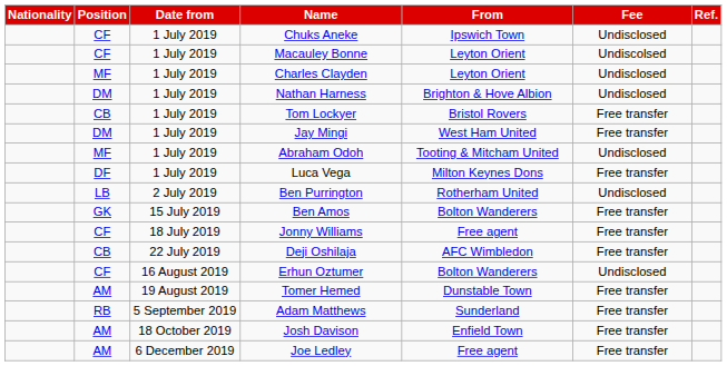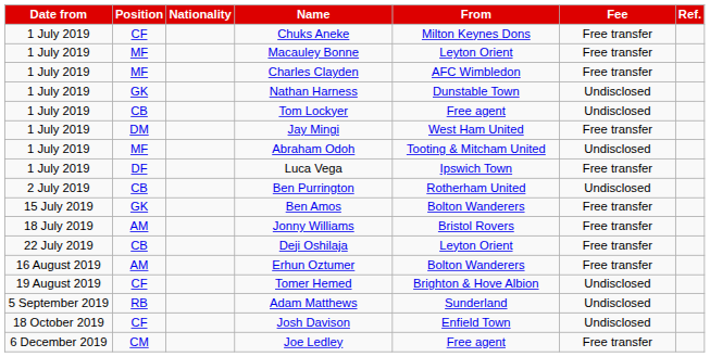 <table class="wikitable"  style="text-align:center; font-size:90%; ">
 <tr>
+<th style="background:#DD0000; color:white; width:120px;">Date from</th>
+<th style="background:#DD0000; color:white; width:50px;">Position</th>
 <th style="background:#DD0000; color:white; width:50px;">Nationality</th>
-<th style="background:#DD0000; color:white; width:50px;">Position</th>
-<th style="background:#DD0000; color:white; width:120px;">Date from</th>
 <th style="background:#DD0000; color:white; width:180px;">Name</th>
 <th style="background:#DD0000; color:white; width:190px;">From</th>
 <th style="background:#DD0000; color:white; width:130px;">Fee</th>
 <th style="background:#DD0000; color:white; width:25px;">Ref.</th>
 </tr>
 <tr>
+<td>1 July 2019</td>
+<td><a href='#'>CF</a></td>
 <td></td>
-<td><a href='#'>CF</a></td>
+<td><a href='#'>Chuks Aneke</a></td>
+<td> <a href='#'>Milton Keynes Dons</a></td>
+<td>Free transfer</td>
+<td></td>
+</tr>
+<tr>
 <td>1 July 2019</td>
-<td><a href='#'>Chuks Aneke</a></td>
-<td> <a href='#'>Ipswich Town</a></td>
+<td><a href='#'>MF</a></td>
+<td></td>
+<td><a href='#'>Macauley Bonne</a></td>
+<td> <a href='#'>Leyton Orient</a></td>
+<td>Free transfer</td>
+<td></td>
+</tr>
+<tr>
+<td>1 July 2019</td>
+<td><a href='#'>MF</a></td>
+<td></td>
+<td><a href='#'>Charles Clayden</a></td>
+<td> <a href='#'>AFC Wimbledon</a></td>
+<td>Free transfer</td>
+<td></td>
+</tr>
+<tr>
+<td>1 July 2019</td>
+<td><a href='#'>GK</a></td>
+<td></td>
+<td><a href='#'>Nathan Harness</a></td>
+<td> <a href='#'>Dunstable Town</a></td>
 <td>Undisclosed</td>
 <td></td>
 </tr>
 <tr>
+<td>1 July 2019</td>
+<td><a href='#'>CB</a></td>
 <td></td>
-<td><a href='#'>CF</a></td>
-<td>1 July 2019</td>
-<td><a href='#'>Macauley Bonne</a></td>
-<td> <a href='#'>Leyton Orient</a></td>
-<td>Undiscolsed</td>
-<td></td>
-</tr>
-<tr>
-<td></td>
-<td><a href='#'>MF</a></td>
-<td>1 July 2019</td>
-<td><a href='#'>Charles Clayden</a></td>
-<td> <a href='#'>Leyton Orient</a></td>
+<td><a href='#'>Tom Lockyer</a></td>
+<td> <a href='#'>Free agent</a></td>
 <td>Undisclosed</td>
 <td></td>
 </tr>
 <tr>
+<td>1 July 2019</td>
+<td><a href='#'>DM</a></td>
 <td></td>
-<td><a href='#'>DM</a></td>
-<td>1 July 2019</td>
-<td><a href='#'>Nathan Harness</a></td>
-<td> <a href='#'>Brighton & Hove Albion</a></td>
-<td>Undisclosed</td>
-<td></td>
-</tr>
-<tr>
-<td></td>
-<td><a href='#'>CB</a></td>
-<td>1 July 2019</td>
-<td><a href='#'>Tom Lockyer</a></td>
-<td> <a href='#'>Bristol Rovers</a></td>
-<td>Free transfer</td>
-<td></td>
-</tr>
-<tr>
-<td></td>
-<td><a href='#'>DM</a></td>
-<td>1 July 2019</td>
 <td><a href='#'>Jay Mingi</a></td>
 <td> <a href='#'>West Ham United</a></td>
 <td>Free transfer</td>
 <td></td>
 </tr>
 <tr>
+<td>1 July 2019</td>
+<td><a href='#'>MF</a></td>
 <td></td>
-<td><a href='#'>MF</a></td>
-<td>1 July 2019</td>
 <td><a href='#'>Abraham Odoh</a></td>
 <td> <a href='#'>Tooting & Mitcham United</a></td>
 <td>Undisclosed</td>
 <td></td>
 </tr>
 <tr>
+<td>1 July 2019</td>
+<td><a href='#'>DF</a></td>
 <td></td>
-<td><a href='#'>DF</a></td>
-<td>1 July 2019</td>
 <td>Luca Vega</td>
-<td> <a href='#'>Milton Keynes Dons</a></td>
+<td> <a href='#'>Ipswich Town</a></td>
 <td>Free transfer</td>
 <td></td>
 </tr>
 <tr>
+<td>2 July 2019</td>
+<td><a href='#'>CB</a></td>
 <td></td>
-<td><a href='#'>LB</a></td>
-<td>2 July 2019</td>
 <td><a href='#'>Ben Purrington</a></td>
 <td> <a href='#'>Rotherham United</a></td>
 <td>Undisclosed</td>
 <td></td>
 </tr>
 <tr>
+<td>15 July 2019</td>
+<td><a href='#'>GK</a></td>
 <td></td>
-<td><a href='#'>GK</a></td>
-<td>15 July 2019</td>
 <td><a href='#'>Ben Amos</a></td>
 <td> <a href='#'>Bolton Wanderers</a></td>
 <td>Free transfer</td>
 <td></td>
 </tr>
 <tr>
+<td>18 July 2019</td>
+<td><a href='#'>AM</a></td>
 <td></td>
-<td><a href='#'>CF</a></td>
-<td>18 July 2019</td>
 <td><a href='#'>Jonny Williams</a></td>
-<td> <a href='#'>Free agent</a></td>
+<td> <a href='#'>Bristol Rovers</a></td>
 <td>Free transfer</td>
 <td></td>
 </tr>
 <tr>
+<td>22 July 2019</td>
+<td><a href='#'>CB</a></td>
 <td></td>
-<td><a href='#'>CB</a></td>
-<td>22 July 2019</td>
 <td><a href='#'>Deji Oshilaja</a></td>
-<td> <a href='#'>AFC Wimbledon</a></td>
+<td> <a href='#'>Leyton Orient</a></td>
 <td>Free transfer</td>
 <td></td>
 </tr>
 <tr>
+<td>16 August 2019</td>
+<td><a href='#'>AM</a></td>
 <td></td>
-<td><a href='#'>CF</a></td>
-<td>16 August 2019</td>
 <td><a href='#'>Erhun Oztumer</a></td>
 <td> <a href='#'>Bolton Wanderers</a></td>
+<td>Free transfer</td>
+<td></td>
+</tr>
+<tr>
+<td>19 August 2019</td>
+<td><a href='#'>CF</a></td>
+<td></td>
+<td><a href='#'>Tomer Hemed</a></td>
+<td> <a href='#'>Brighton & Hove Albion</a></td>
 <td>Undisclosed</td>
 <td></td>
 </tr>
 <tr>
+<td>5 September 2019</td>
+<td><a href='#'>RB</a></td>
 <td></td>
-<td><a href='#'>AM</a></td>
-<td>19 August 2019</td>
-<td><a href='#'>Tomer Hemed</a></td>
-<td> <a href='#'>Dunstable Town</a></td>
-<td>Free transfer</td>
+<td><a href='#'>Adam Matthews</a></td>
+<td> <a href='#'>Sunderland</a></td>
+<td>Undisclosed</td>
 <td></td>
 </tr>
 <tr>
+<td>18 October 2019</td>
+<td><a href='#'>CF</a></td>
 <td></td>
-<td><a href='#'>RB</a></td>
-<td>5 September 2019</td>
-<td><a href='#'>Adam Matthews</a></td>
-<td> <a href='#'>Sunderland</a></td>
-<td>Free transfer</td>
+<td><a href='#'>Josh Davison</a></td>
+<td> <a href='#'>Enfield Town</a></td>
+<td>Undisclosed</td>
 <td></td>
 </tr>
 <tr>
+<td>6 December 2019</td>
+<td><a href='#'>CM</a></td>
 <td></td>
-<td><a href='#'>AM</a></td>
-<td>18 October 2019</td>
-<td><a href='#'>Josh Davison</a></td>
-<td> <a href='#'>Enfield Town</a></td>
-<td>Free transfer</td>
-<td></td>
-</tr>
-<tr>
-<td></td>
-<td><a href='#'>AM</a></td>
-<td>6 December 2019</td>
 <td><a href='#'>Joe Ledley</a></td>
 <td> <a href='#'>Free agent</a></td>
 <td>Free transfer</td>
 <td></td>
 </tr>
 </table>
